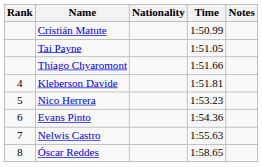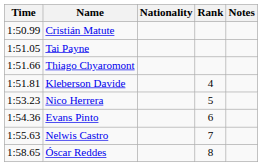 <table class="wikitable sortable" style="text-align:center">
 <tr>
-<th>Rank</th>
+<th>Time</th>
 <th>Name</th>
 <th>Nationality</th>
-<th>Time</th>
+<th>Rank</th>
 <th>Notes</th>
 </tr>
 <tr>
-<td align=center></td>
+<td>1:50.99</td>
 <td align=left><a href='#'>Cristián Matute</a></td>
 <td align=left></td>
-<td>1:50.99</td>
+<td align=center></td>
 <td></td>
 </tr>
 <tr>
-<td align=center></td>
+<td>1:51.05</td>
 <td align=left><a href='#'>Tai Payne</a></td>
 <td align=left></td>
-<td>1:51.05</td>
+<td align=center></td>
 <td></td>
 </tr>
 <tr>
-<td align=center></td>
+<td>1:51.66</td>
 <td align=left><a href='#'>Thiago Chyaromont</a></td>
 <td align=left></td>
-<td>1:51.66</td>
+<td align=center></td>
 <td></td>
 </tr>
 <tr>
-<td align=center>4</td>
+<td>1:51.81</td>
 <td align=left><a href='#'>Kleberson Davide</a></td>
 <td align=left></td>
-<td>1:51.81</td>
+<td align=center>4</td>
 <td></td>
 </tr>
 <tr>
-<td align=center>5</td>
+<td>1:53.23</td>
 <td align=left><a href='#'>Nico Herrera</a></td>
 <td align=left></td>
-<td>1:53.23</td>
+<td align=center>5</td>
 <td></td>
 </tr>
 <tr>
-<td align=center>6</td>
+<td>1:54.36</td>
 <td align=left><a href='#'>Evans Pinto</a></td>
 <td align=left></td>
-<td>1:54.36</td>
+<td align=center>6</td>
 <td></td>
 </tr>
 <tr>
-<td align=center>7</td>
+<td>1:55.63</td>
 <td align=left><a href='#'>Nelwis Castro</a></td>
 <td align=left></td>
-<td>1:55.63</td>
+<td align=center>7</td>
 <td></td>
 </tr>
 <tr>
-<td align=center>8</td>
+<td>1:58.65</td>
 <td align=left><a href='#'>Óscar Reddes</a></td>
 <td align=left></td>
-<td>1:58.65</td>
+<td align=center>8</td>
 <td></td>
 </tr>
 </table>
